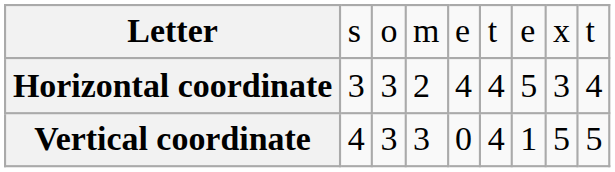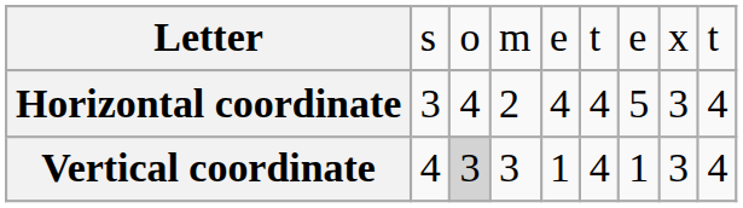 <table class="wikitable">
 <tr>
 <th>Letter</th>
 <td>s</td>
 <td>o</td>
 <td>m</td>
 <td>e</td>
 <td>t</td>
 <td>e</td>
 <td>x</td>
 <td>t</td>
 </tr>
 <tr>
 <th>Horizontal coordinate</th>
 <td>3</td>
-<td>3</td>
+<td>4</td>
 <td>2</td>
 <td>4</td>
 <td>4</td>
 <td>5</td>
 <td>3</td>
 <td>4</td>
 </tr>
 <tr>
 <th>Vertical coordinate</th>
 <td>4</td>
+<td style="background: lightgrey;">3</td>
 <td>3</td>
-<td>3</td>
-<td>0</td>
+<td>1</td>
 <td>4</td>
 <td>1</td>
-<td>5</td>
-<td>5</td>
+<td>3</td>
+<td>4</td>
 </tr>
 </table>
